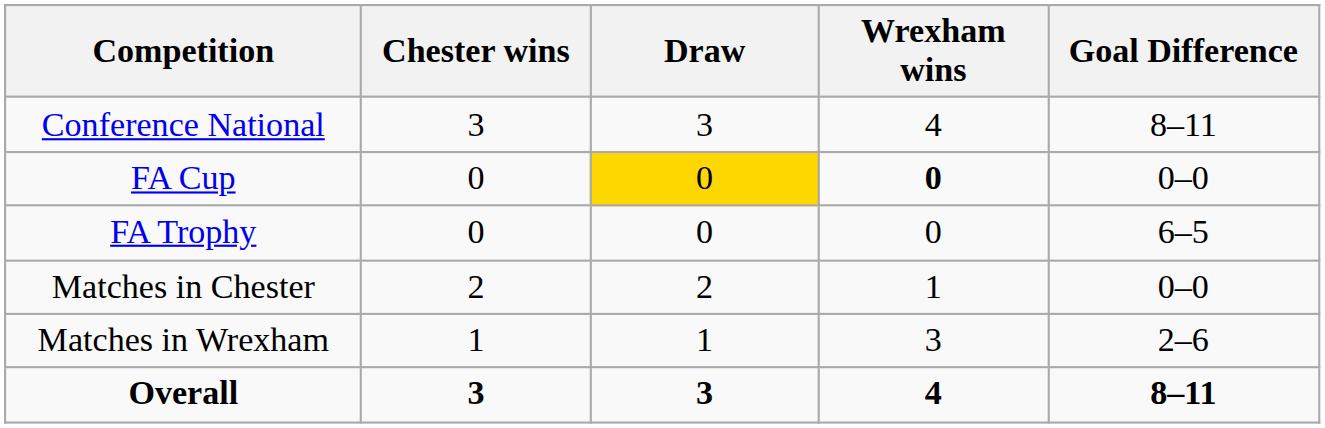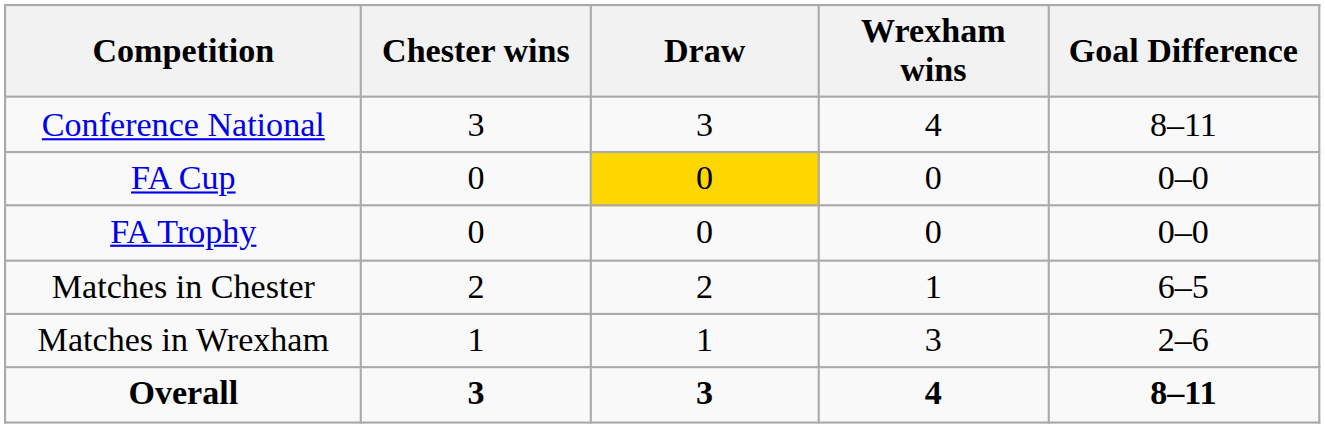 <table class="wikitable" style="text-align:center;">
 <tr>
 <th width=160>Competition</th>
 <th width=100>Chester wins</th>
 <th width=100>Draw</th>
 <th width=100>Wrexham wins</th>
 <th width=120>Goal Difference</th>
 </tr>
 <tr>
 <td><a href='#'>Conference National</a></td>
 <td>3</td>
 <td>3</td>
 <td>4</td>
 <td>8–11</td>
 </tr>
 <tr>
 <td><a href='#'>FA Cup</a></td>
 <td>0</td>
 <td style="background: gold;">0</td>
-<td><strong>0</strong></td>
+<td>0</td>
 <td>0–0</td>
 </tr>
 <tr>
 <td><a href='#'>FA Trophy</a></td>
 <td>0</td>
 <td>0</td>
 <td>0</td>
-<td>6–5</td>
+<td>0–0</td>
 </tr>
 <tr>
 <td>Matches in Chester</td>
 <td>2</td>
 <td>2</td>
 <td>1</td>
-<td>0–0</td>
+<td>6–5</td>
 </tr>
 <tr>
 <td>Matches in Wrexham</td>
 <td>1</td>
 <td>1</td>
 <td>3</td>
 <td>2–6</td>
 </tr>
 <tr>
 <td><strong>Overall</strong></td>
 <td><strong>3</strong></td>
 <td><strong>3</strong></td>
 <td><strong>4</strong></td>
 <td><strong>8–11</strong></td>
 </tr>
 </table>
